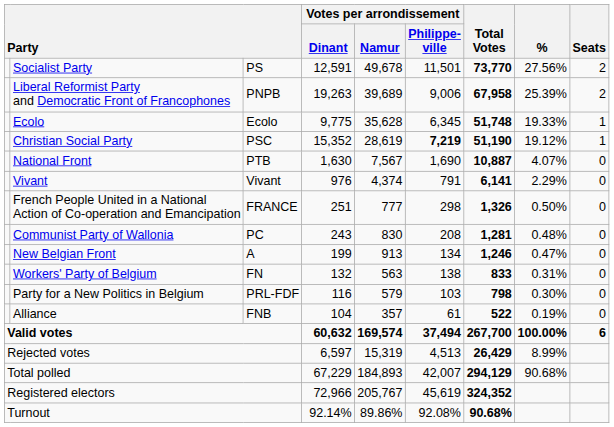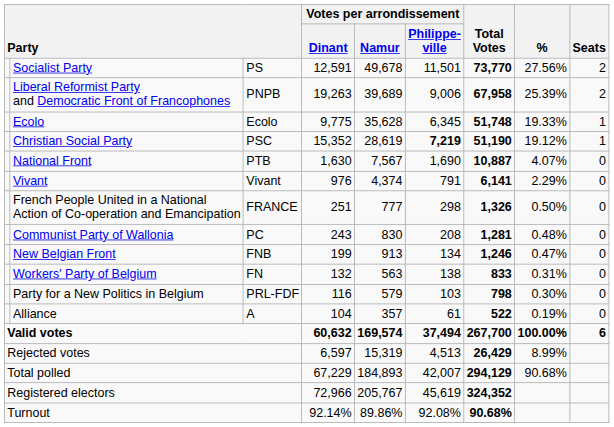 <table class="wikitable" border="1" style="text-align:right;">
 <tr>
 <th style="text-align:left;" valign=bottom rowspan=2 colspan=3>Party</th>
 <th colspan=3>Votes per arrondissement</th>
 <th align=center valign=bottom rowspan=2 width="50">Total Votes</th>
 <th align=center valign=bottom rowspan=2 width="50">%</th>
 <th align=center valign=bottom rowspan=2>Seats</th>
 </tr>
 <tr>
 <th align=center valign=bottom width="60"><a href='#'>Dinant</a></th>
 <th align=center valign=bottom width="50"><a href='#'>Namur</a></th>
 <th align=center valign=bottom width="50"><a href='#'>Philippe- ville</a></th>
 </tr>
 <tr>
 <td></td>
 <td align=left><a href='#'>Socialist Party</a></td>
 <td align=left>PS</td>
 <td>12,591</td>
 <td>49,678</td>
 <td>11,501</td>
 <td><strong>73,770</strong></td>
 <td>27.56%</td>
 <td>2</td>
 </tr>
 <tr>
 <td></td>
 <td align=left><a href='#'>Liberal Reformist Party</a><br>and <a href='#'>Democratic Front of Francophones</a></td>
 <td align=left>PNPB</td>
 <td>19,263</td>
 <td>39,689</td>
 <td>9,006</td>
 <td><strong>67,958</strong></td>
 <td>25.39%</td>
 <td>2</td>
 </tr>
 <tr>
 <td></td>
 <td align=left><a href='#'>Ecolo</a></td>
 <td align=left>Ecolo</td>
 <td>9,775</td>
 <td>35,628</td>
 <td>6,345</td>
 <td><strong>51,748</strong></td>
 <td>19.33%</td>
 <td>1</td>
 </tr>
 <tr>
 <td></td>
 <td align=left><a href='#'>Christian Social Party</a></td>
 <td align=left>PSC</td>
 <td>15,352</td>
 <td>28,619</td>
 <td><strong>7,219</strong></td>
 <td><strong>51,190</strong></td>
 <td>19.12%</td>
 <td>1</td>
 </tr>
 <tr>
 <td></td>
 <td align=left><a href='#'>National Front</a></td>
 <td align=left>PTB</td>
 <td>1,630</td>
 <td>7,567</td>
 <td>1,690</td>
 <td><strong>10,887</strong></td>
 <td>4.07%</td>
 <td>0</td>
 </tr>
 <tr>
 <td></td>
 <td align=left><a href='#'>Vivant</a></td>
 <td align=left>Vivant</td>
 <td>976</td>
 <td>4,374</td>
 <td>791</td>
 <td><strong>6,141</strong></td>
 <td>2.29%</td>
 <td>0</td>
 </tr>
 <tr>
 <td></td>
 <td align=left>French People United in a National<br>Action of Co-operation and Emancipation</td>
 <td align=left>FRANCE</td>
 <td>251</td>
 <td>777</td>
 <td>298</td>
 <td><strong>1,326</strong></td>
 <td>0.50%</td>
 <td>0</td>
 </tr>
 <tr>
 <td></td>
 <td align=left><a href='#'>Communist Party of Wallonia</a></td>
 <td align=left>PC</td>
 <td>243</td>
 <td>830</td>
 <td>208</td>
 <td><strong>1,281</strong></td>
 <td>0.48%</td>
 <td>0</td>
 </tr>
 <tr>
 <td></td>
 <td align=left><a href='#'>New Belgian Front</a></td>
-<td align=left>A</td>
+<td align=left>FNB</td>
 <td>199</td>
 <td>913</td>
 <td>134</td>
 <td><strong>1,246</strong></td>
 <td>0.47%</td>
 <td>0</td>
 </tr>
 <tr>
 <td></td>
 <td align=left style="white-space: nowrap;"><a href='#'>Workers' Party of Belgium</a></td>
 <td align=left>FN</td>
 <td>132</td>
 <td>563</td>
 <td>138</td>
 <td><strong>833</strong></td>
 <td>0.31%</td>
 <td>0</td>
 </tr>
 <tr>
 <td></td>
 <td align=left>Party for a New Politics in Belgium</td>
 <td align=left>PRL-FDF</td>
 <td>116</td>
 <td>579</td>
 <td>103</td>
 <td><strong>798</strong></td>
 <td>0.30%</td>
 <td>0</td>
 </tr>
 <tr>
 <td></td>
 <td align=left>Alliance</td>
-<td align=left>FNB</td>
+<td align=left>A</td>
 <td>104</td>
 <td>357</td>
 <td>61</td>
 <td><strong>522</strong></td>
 <td>0.19%</td>
 <td>0</td>
 </tr>
 <tr style="font-weight:bold">
 <td align=left colspan=3>Valid votes</td>
 <td>60,632</td>
 <td>169,574</td>
 <td>37,494</td>
 <td>267,700</td>
 <td>100.00%</td>
 <td>6</td>
 </tr>
 <tr>
 <td align=left colspan=3>Rejected votes</td>
 <td>6,597</td>
 <td>15,319</td>
 <td>4,513</td>
 <td><strong>26,429</strong></td>
 <td>8.99%</td>
 <td></td>
 </tr>
 <tr>
 <td align=left colspan=3>Total polled</td>
 <td>67,229</td>
 <td>184,893</td>
 <td>42,007</td>
 <td><strong>294,129</strong></td>
 <td>90.68%</td>
 <td></td>
 </tr>
 <tr>
 <td align=left colspan=3>Registered electors</td>
 <td>72,966</td>
 <td>205,767</td>
 <td>45,619</td>
 <td><strong>324,352</strong></td>
 <td></td>
 <td></td>
 </tr>
 <tr>
 <td align=left colspan=3>Turnout</td>
 <td>92.14%</td>
 <td>89.86%</td>
 <td>92.08%</td>
 <td><strong>90.68%</strong></td>
 <td></td>
 <td></td>
 </tr>
 </table>
